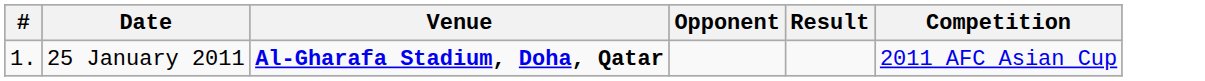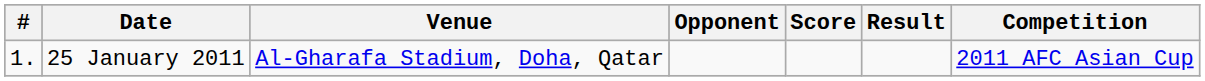 <table class="wikitable" style="text-align: left">
 <tr>
 <th>#</th>
 <th>Date</th>
 <th>Venue</th>
 <th>Opponent</th>
+<th>Score</th>
 <th>Result</th>
 <th>Competition</th>
 </tr>
 <tr>
 <td>1.</td>
 <td>25 January 2011</td>
-<td><strong><a href='#'>Al-Gharafa Stadium</a>, <a href='#'>Doha</a>, Qatar</strong></td>
+<td><a href='#'>Al-Gharafa Stadium</a>, <a href='#'>Doha</a>, Qatar</td>
+<td></td>
 <td></td>
 <td></td>
 <td><a href='#'>2011 AFC Asian Cup</a></td>
 </tr>
 </table>
